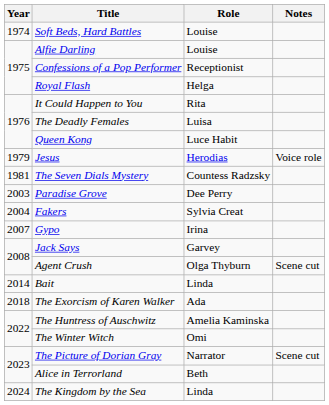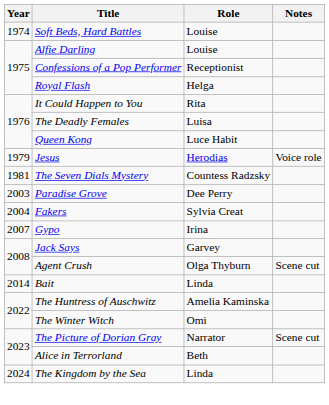 <table class="wikitable sortable">
 <tr>
 <th>Year</th>
 <th>Title</th>
 <th>Role</th>
 <th>Notes</th>
 </tr>
 <tr>
 <td>1974</td>
 <td><em><a href='#'>Soft Beds, Hard Battles</a></em></td>
 <td>Louise</td>
 <td></td>
 </tr>
 <tr>
 <td rowspan="3">1975</td>
 <td><em><a href='#'>Alfie Darling</a></em></td>
 <td>Louise</td>
 <td></td>
 </tr>
 <tr>
 <td><em><a href='#'>Confessions of a Pop Performer</a></em></td>
 <td>Receptionist</td>
 <td></td>
 </tr>
 <tr>
 <td><em><a href='#'>Royal Flash</a></em></td>
 <td>Helga</td>
 <td></td>
 </tr>
 <tr>
 <td rowspan="3">1976</td>
 <td><em>It Could Happen to You</em></td>
 <td>Rita</td>
 <td></td>
 </tr>
 <tr>
 <td><em>The Deadly Females</em></td>
 <td>Luisa</td>
 <td></td>
 </tr>
 <tr>
 <td><em><a href='#'>Queen Kong</a></em></td>
 <td>Luce Habit</td>
 <td></td>
 </tr>
 <tr>
 <td>1979</td>
 <td><em><a href='#'>Jesus</a></em></td>
 <td><a href='#'>Herodias</a></td>
 <td>Voice role</td>
 </tr>
 <tr>
 <td>1981</td>
 <td><em><a href='#'>The Seven Dials Mystery</a></em></td>
 <td>Countess Radzsky</td>
 <td></td>
 </tr>
 <tr>
 <td>2003</td>
 <td><em><a href='#'>Paradise Grove</a></em></td>
 <td>Dee Perry</td>
 <td></td>
 </tr>
 <tr>
 <td>2004</td>
 <td><em><a href='#'>Fakers</a></em></td>
 <td>Sylvia Creat</td>
 <td></td>
 </tr>
 <tr>
 <td>2007</td>
 <td><em><a href='#'>Gypo</a></em></td>
 <td>Irina</td>
 <td></td>
 </tr>
 <tr>
 <td rowspan="2">2008</td>
 <td><em><a href='#'>Jack Says</a></em></td>
 <td>Garvey</td>
 <td></td>
 </tr>
 <tr>
 <td><em>Agent Crush</em></td>
 <td>Olga Thyburn</td>
 <td>Scene cut</td>
 </tr>
 <tr>
 <td>2014</td>
 <td><em>Bait</em></td>
 <td>Linda</td>
 <td></td>
 </tr>
 <tr>
-<td>2018</td>
-<td><em>The Exorcism of Karen Walker</em></td>
-<td>Ada</td>
-<td></td>
-</tr>
-<tr>
 <td rowspan="2">2022</td>
 <td><em>The Huntress of Auschwitz</em></td>
 <td>Amelia Kaminska</td>
 <td></td>
 </tr>
 <tr>
 <td><em>The Winter Witch</em></td>
 <td>Omi</td>
 <td></td>
 </tr>
 <tr>
 <td rowspan="2">2023</td>
 <td><em><a href='#'>The Picture of Dorian Gray</a></em></td>
 <td>Narrator</td>
 <td>Scene cut</td>
 </tr>
 <tr>
 <td><em>Alice in Terrorland</em></td>
 <td>Beth</td>
 <td></td>
 </tr>
 <tr>
 <td>2024</td>
 <td><em>The Kingdom by the Sea</em></td>
 <td>Linda</td>
 <td></td>
 </tr>
 </table>
